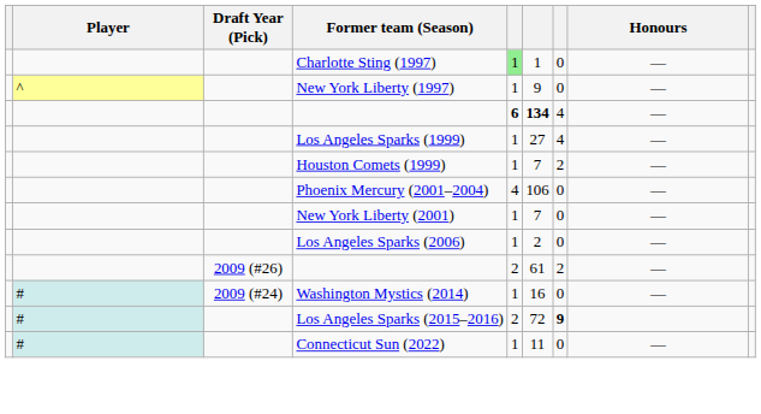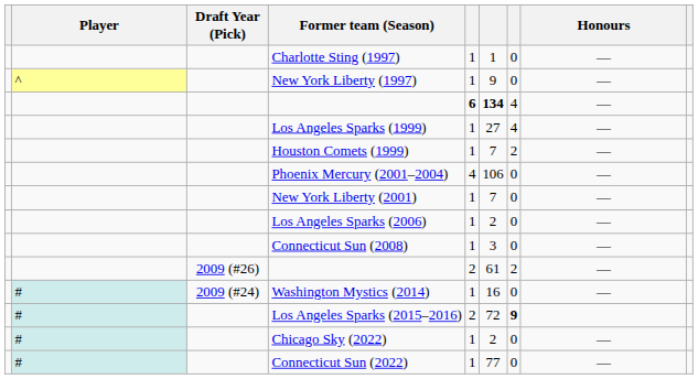 <table class="wikitable sortable" style="font-size:95%">
 <tr>
 <th scope="col"></th>
 <th scope="col" width="180px">Player</th>
 <th scope="col" width="80px">Draft Year (Pick)</th>
 <th scope="col" class="unsortable">Former team (Season)</th>
 <th scope="col"></th>
 <th scope="col"></th>
 <th scope="col"></th>
 <th scope="col" width="170px">Honours</th>
 <th scope="col"></th>
 </tr>
 <tr>
 <td style="text-align:center"></td>
 <td></td>
 <td></td>
 <td><a href='#'>Charlotte Sting</a> (<a href='#'>1997</a>)</td>
-<td style="background: lightgreen; text-align:center">1</td>
+<td style="text-align:center">1</td>
 <td style="text-align:center">1</td>
 <td style="text-align:center">0</td>
 <td align="center">—</td>
 <td align="center"></td>
 </tr>
 <tr>
 <td style="text-align:center"></td>
 <td bgcolor="#FFFF99"> ^</td>
 <td></td>
 <td><a href='#'>New York Liberty</a> (<a href='#'>1997</a>)</td>
 <td style="text-align:center">1</td>
 <td style="text-align:center">9</td>
 <td style="text-align:center">0</td>
 <td align="center">—</td>
 <td align="center"></td>
 </tr>
 <tr>
 <td style="text-align:center"></td>
 <td></td>
 <td></td>
 <td></td>
 <td style="text-align:center"><strong>6</strong></td>
 <td style="text-align:center"><strong>134</strong></td>
 <td style="text-align:center">4</td>
 <td align="center">—</td>
 <td align="center"></td>
 </tr>
 <tr>
 <td style="text-align:center"></td>
 <td></td>
 <td></td>
 <td><a href='#'>Los Angeles Sparks</a> (<a href='#'>1999</a>)</td>
 <td style="text-align:center">1</td>
 <td style="text-align:center">27</td>
 <td style="text-align:center">4</td>
 <td align="center">—</td>
 <td align="center"></td>
 </tr>
 <tr>
 <td style="text-align:center"></td>
 <td></td>
 <td></td>
 <td><a href='#'>Houston Comets</a> (<a href='#'>1999</a>)</td>
 <td style="text-align:center">1</td>
 <td style="text-align:center">7</td>
 <td style="text-align:center">2</td>
 <td align="center">—</td>
 <td align="center"></td>
 </tr>
 <tr>
 <td style="text-align:center"></td>
 <td></td>
 <td></td>
 <td><a href='#'>Phoenix Mercury</a> (<a href='#'>2001</a>–<a href='#'>2004</a>)</td>
 <td style="text-align:center">4</td>
 <td style="text-align:center">106</td>
 <td style="text-align:center">0</td>
 <td align="center">—</td>
 <td align="center"></td>
 </tr>
 <tr>
 <td style="text-align:center"></td>
 <td></td>
 <td></td>
 <td><a href='#'>New York Liberty</a> (<a href='#'>2001</a>)</td>
 <td style="text-align:center">1</td>
 <td style="text-align:center">7</td>
 <td style="text-align:center">0</td>
 <td align="center">—</td>
 <td align="center"></td>
 </tr>
 <tr>
 <td style="text-align:center"></td>
 <td></td>
 <td></td>
 <td><a href='#'>Los Angeles Sparks</a> (<a href='#'>2006</a>)</td>
 <td style="text-align:center">1</td>
 <td style="text-align:center">2</td>
 <td style="text-align:center">0</td>
 <td align="center">—</td>
 <td align="center"></td>
 </tr>
 <tr>
 <td style="text-align:center"></td>
 <td></td>
+<td></td>
+<td><a href='#'>Connecticut Sun</a> (<a href='#'>2008</a>)</td>
+<td style="text-align:center">1</td>
+<td style="text-align:center">3</td>
+<td style="text-align:center">0</td>
+<td align="center">—</td>
+<td align="center"></td>
+</tr>
+<tr>
+<td style="text-align:center"></td>
+<td></td>
 <td style="text-align:center"><a href='#'>2009</a> (#26)</td>
 <td></td>
 <td style="text-align:center">2</td>
 <td style="text-align:center">61</td>
 <td style="text-align:center">2</td>
 <td align="center">—</td>
 <td align="center"></td>
 </tr>
 <tr>
 <td style="text-align:center"></td>
 <td bgcolor="#CFECEC"> #</td>
 <td style="text-align:center"><a href='#'>2009</a> (#24)</td>
 <td><a href='#'>Washington Mystics</a> (<a href='#'>2014</a>)</td>
 <td style="text-align:center">1</td>
 <td style="text-align:center">16</td>
 <td style="text-align:center">0</td>
 <td align="center">—</td>
 <td align="center"></td>
 </tr>
 <tr>
 <td style="text-align:center"></td>
 <td bgcolor="#CFECEC"> #</td>
 <td></td>
 <td><a href='#'>Los Angeles Sparks</a> (<a href='#'>2015</a>–<a href='#'>2016</a>)</td>
 <td style="text-align:center">2</td>
 <td style="text-align:center">72</td>
 <td style="text-align:center"><strong>9</strong></td>
 <td></td>
 <td align="center"></td>
 </tr>
 <tr>
 <td style="text-align:center"></td>
 <td bgcolor="#CFECEC"> #</td>
 <td></td>
+<td><a href='#'>Chicago Sky</a> (<a href='#'>2022</a>)</td>
+<td style="text-align:center">1</td>
+<td style="text-align:center">2</td>
+<td style="text-align:center">0</td>
+<td align="center">—</td>
+<td align="center"></td>
+</tr>
+<tr>
+<td style="text-align:center"></td>
+<td bgcolor="#CFECEC"> #</td>
+<td></td>
 <td><a href='#'>Connecticut Sun</a> (<a href='#'>2022</a>)</td>
 <td style="text-align:center">1</td>
-<td style="text-align:center">11</td>
+<td style="text-align:center">77</td>
 <td style="text-align:center">0</td>
 <td align="center">—</td>
 <td align="center"></td>
 </tr>
 </table>
